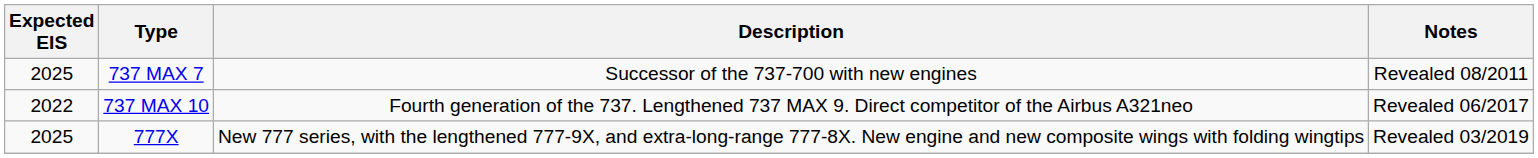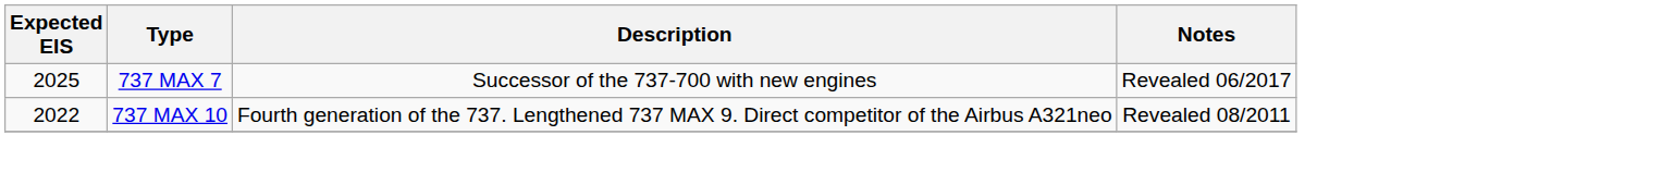 <table class="wikitable" style="text-align:center; font-size:96%;">
 <tr>
 <th>Expected <br>EIS</th>
 <th>Type</th>
 <th>Description</th>
 <th>Notes</th>
 </tr>
 <tr>
 <td>2025</td>
 <td><a href='#'>737 MAX 7</a></td>
 <td>Successor of the 737-700 with new engines</td>
-<td>Revealed 08/2011</td>
+<td>Revealed 06/2017</td>
 </tr>
 <tr>
 <td>2022</td>
 <td><a href='#'>737 MAX 10</a></td>
 <td>Fourth generation of the 737. Lengthened 737 MAX 9. Direct competitor of the Airbus A321neo</td>
-<td>Revealed 06/2017</td>
-</tr>
-<tr>
-<td align=center>2025</td>
-<td><a href='#'>777X</a></td>
-<td>New 777 series, with the lengthened 777-9X, and extra-long-range 777-8X. New engine and new composite wings with folding wingtips</td>
-<td>Revealed 03/2019</td>
+<td>Revealed 08/2011</td>
 </tr>
 <tr>
 </tr>
 </table>
